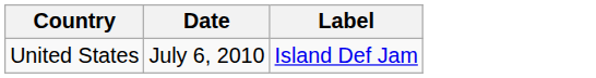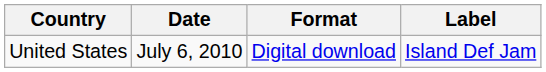 <table class="wikitable">
 <tr>
 <th>Country</th>
 <th>Date</th>
+<th>Format</th>
 <th>Label</th>
 </tr>
 <tr>
 <td>United States</td>
 <td>July 6, 2010</td>
+<td><a href='#'>Digital download</a></td>
 <td><a href='#'>Island Def Jam</a></td>
 </tr>
 </table>
